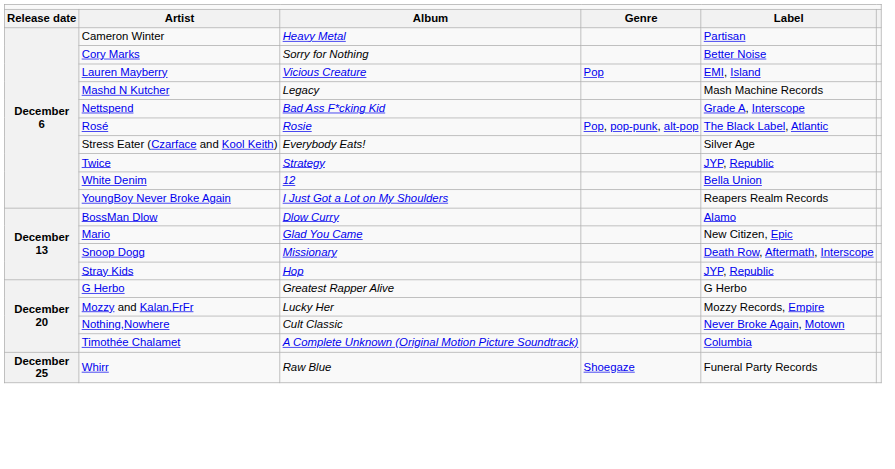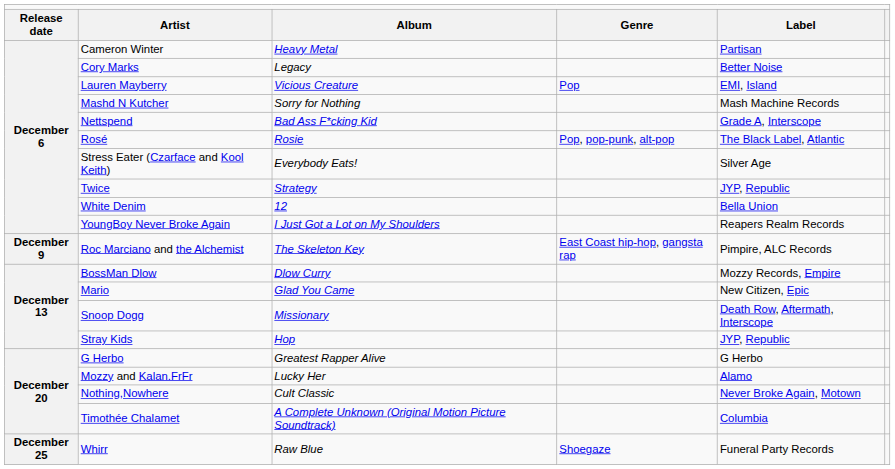 <table class="wikitable plainrowheaders">
 <tr>
 <td colspan="6" style="text-align:center;"></td>
 </tr>
 <tr>
 <th scope="col">Release date</th>
 <th scope="col">Artist</th>
 <th scope="col">Album</th>
 <th scope="col">Genre</th>
 <th scope="col">Label</th>
 <th scope="col"></th>
 </tr>
 <tr>
 <th scope="row" rowspan="10" style="text-align:center;">December<br>6</th>
 <td>Cameron Winter</td>
 <td><em><a href='#'>Heavy Metal</a></em></td>
 <td></td>
 <td><a href='#'>Partisan</a></td>
 <td></td>
 </tr>
 <tr>
 <td><a href='#'>Cory Marks</a></td>
-<td><em>Sorry for Nothing</em></td>
+<td><em>Legacy</em></td>
 <td></td>
 <td><a href='#'>Better Noise</a></td>
 <td></td>
 </tr>
 <tr>
 <td><a href='#'>Lauren Mayberry</a></td>
 <td><em><a href='#'>Vicious Creature</a></em></td>
 <td><a href='#'>Pop</a></td>
 <td><a href='#'>EMI</a>, <a href='#'>Island</a></td>
 <td></td>
 </tr>
 <tr>
 <td><a href='#'>Mashd N Kutcher</a></td>
-<td><em>Legacy</em></td>
+<td><em>Sorry for Nothing</em></td>
 <td></td>
 <td>Mash Machine Records</td>
 <td></td>
 </tr>
 <tr>
 <td><a href='#'>Nettspend</a></td>
 <td><em><a href='#'>Bad Ass F*cking Kid</a></em></td>
 <td></td>
 <td><a href='#'>Grade A</a>, <a href='#'>Interscope</a></td>
 <td></td>
 </tr>
 <tr>
 <td><a href='#'>Rosé</a></td>
 <td><em><a href='#'>Rosie</a></em></td>
 <td><a href='#'>Pop</a>, <a href='#'>pop-punk</a>, <a href='#'>alt-pop</a></td>
 <td><a href='#'>The Black Label</a>, <a href='#'>Atlantic</a></td>
 <td></td>
 </tr>
 <tr>
 <td>Stress Eater (<a href='#'>Czarface</a> and <a href='#'>Kool Keith</a>)</td>
 <td><em>Everybody Eats!</em></td>
 <td></td>
 <td>Silver Age</td>
 <td></td>
 </tr>
 <tr>
 <td><a href='#'>Twice</a></td>
 <td><em><a href='#'>Strategy</a></em></td>
 <td></td>
 <td><a href='#'>JYP</a>, <a href='#'>Republic</a></td>
 <td></td>
 </tr>
 <tr>
 <td><a href='#'>White Denim</a></td>
 <td><em><a href='#'>12</a></em></td>
 <td></td>
 <td><a href='#'>Bella Union</a></td>
 <td></td>
 </tr>
 <tr>
 <td><a href='#'>YoungBoy Never Broke Again</a></td>
 <td><em><a href='#'>I Just Got a Lot on My Shoulders</a></em></td>
 <td></td>
 <td>Reapers Realm Records</td>
 <td></td>
 </tr>
 <tr>
+<th scope="row" style="text-align:center;">December<br>9</th>
+<td><a href='#'>Roc Marciano</a> and <a href='#'>the Alchemist</a></td>
+<td><em><a href='#'>The Skeleton Key</a></em></td>
+<td><a href='#'>East Coast hip-hop</a>, <a href='#'>gangsta rap</a></td>
+<td>Pimpire, ALC Records</td>
+<td></td>
+</tr>
+<tr>
 <th scope="row" rowspan="4" style="text-align:center;">December<br>13</th>
 <td><a href='#'>BossMan Dlow</a></td>
 <td><em><a href='#'>Dlow Curry</a></em></td>
 <td></td>
-<td><a href='#'>Alamo</a></td>
+<td>Mozzy Records, <a href='#'>Empire</a></td>
 <td></td>
 </tr>
 <tr>
 <td><a href='#'>Mario</a></td>
 <td><em><a href='#'>Glad You Came</a></em></td>
 <td></td>
 <td>New Citizen, <a href='#'>Epic</a></td>
 <td></td>
 </tr>
 <tr>
 <td><a href='#'>Snoop Dogg</a></td>
 <td><em><a href='#'>Missionary</a></em></td>
 <td></td>
 <td><a href='#'>Death Row</a>, <a href='#'>Aftermath</a>, <a href='#'>Interscope</a></td>
 <td></td>
 </tr>
 <tr>
 <td><a href='#'>Stray Kids</a></td>
 <td><em><a href='#'>Hop</a></em></td>
 <td></td>
 <td><a href='#'>JYP</a>, <a href='#'>Republic</a></td>
 <td></td>
 </tr>
 <tr>
 <th scope="row" rowspan="4" style="text-align:center;">December<br>20</th>
 <td><a href='#'>G Herbo</a></td>
 <td><em>Greatest Rapper Alive</em></td>
 <td></td>
 <td>G Herbo</td>
 <td></td>
 </tr>
 <tr>
 <td><a href='#'>Mozzy</a> and <a href='#'>Kalan.FrFr</a></td>
 <td><em>Lucky Her</em></td>
 <td></td>
-<td>Mozzy Records, <a href='#'>Empire</a></td>
+<td><a href='#'>Alamo</a></td>
 <td></td>
 </tr>
 <tr>
 <td><a href='#'>Nothing,Nowhere</a></td>
 <td><em>Cult Classic</em></td>
 <td></td>
 <td><a href='#'>Never Broke Again</a>, <a href='#'>Motown</a></td>
 <td></td>
 </tr>
 <tr>
 <td><a href='#'>Timothée Chalamet</a></td>
 <td><em><a href='#'>A Complete Unknown (Original Motion Picture Soundtrack)</a></em></td>
 <td></td>
 <td><a href='#'>Columbia</a></td>
 <td></td>
 </tr>
 <tr>
 <th scope="row" style="text-align:center;">December<br>25</th>
 <td><a href='#'>Whirr</a></td>
 <td><em>Raw Blue</em></td>
 <td><a href='#'>Shoegaze</a></td>
 <td>Funeral Party Records</td>
 <td></td>
 </tr>
 </table>
